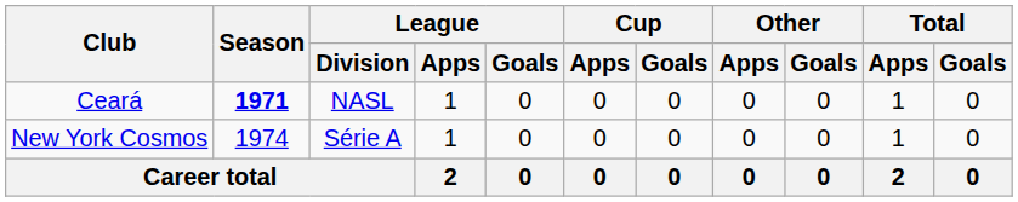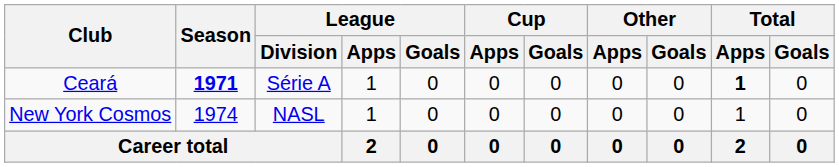 <table class="wikitable" style="text-align: center">
 <tr>
 <th rowspan="2">Club</th>
 <th rowspan="2">Season</th>
 <th colspan="3">League</th>
 <th colspan="2">Cup</th>
 <th colspan="2">Other</th>
 <th colspan="2">Total</th>
 </tr>
 <tr>
 <th>Division</th>
 <th>Apps</th>
 <th>Goals</th>
 <th>Apps</th>
 <th>Goals</th>
 <th>Apps</th>
 <th>Goals</th>
 <th>Apps</th>
 <th>Goals</th>
 </tr>
 <tr>
 <td><a href='#'>Ceará</a></td>
 <td><strong><a href='#'>1971</a></strong></td>
-<td><a href='#'>NASL</a></td>
+<td><a href='#'>Série A</a></td>
 <td>1</td>
 <td>0</td>
 <td>0</td>
 <td>0</td>
 <td>0</td>
 <td>0</td>
-<td>1</td>
+<td><strong>1</strong></td>
 <td>0</td>
 </tr>
 <tr>
 <td><a href='#'>New York Cosmos</a></td>
 <td><a href='#'>1974</a></td>
-<td><a href='#'>Série A</a></td>
+<td><a href='#'>NASL</a></td>
 <td>1</td>
 <td>0</td>
 <td>0</td>
 <td>0</td>
 <td>0</td>
 <td>0</td>
 <td>1</td>
 <td>0</td>
 </tr>
 <tr>
 <th colspan="3"><strong>Career total</strong></th>
 <th>2</th>
 <th>0</th>
 <th>0</th>
 <th>0</th>
 <th>0</th>
 <th>0</th>
 <th>2</th>
 <th>0</th>
 </tr>
 </table>
